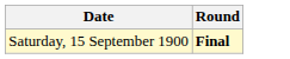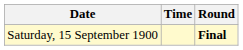 <table class="wikitable">
 <tr>
 <th>Date</th>
+<th>Time</th>
 <th>Round</th>
 </tr>
 <tr style=background:lemonchiffon>
 <td>Saturday, 15 September 1900</td>
+<td></td>
 <td><strong>Final</strong></td>
 </tr>
 </table>
